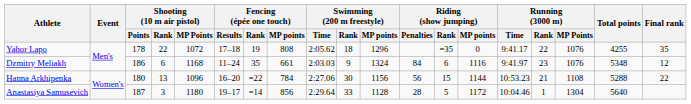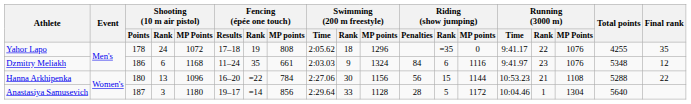 <table class="wikitable" style="font-size:90%">
 <tr>
 <th rowspan="2">Athlete</th>
 <th rowspan="2">Event</th>
 <th colspan=3>Shooting<br><span>(10 m air pistol)</span></th>
 <th colspan=3>Fencing<br><span>(épée one touch)</span></th>
 <th colspan=3>Swimming<br><span>(200 m freestyle)</span></th>
 <th colspan=3>Riding<br><span>(show jumping)</span></th>
 <th colspan=3>Running<br><span>(3000 m)</span></th>
 <th rowspan=2>Total points</th>
 <th rowspan=2>Final rank</th>
 </tr>
 <tr style="font-size:95%">
 <th>Points</th>
 <th>Rank</th>
 <th>MP Points</th>
 <th>Results</th>
 <th>Rank</th>
 <th>MP points</th>
 <th>Time</th>
 <th>Rank</th>
 <th>MP points</th>
 <th>Penalties</th>
 <th>Rank</th>
 <th>MP points</th>
 <th>Time</th>
 <th>Rank</th>
 <th>MP Points</th>
 </tr>
 <tr align=center>
 <td align=left><a href='#'>Yahor Lapo</a></td>
 <td align=left rowspan=2><a href='#'>Men's</a></td>
 <td>178</td>
-<td>22</td>
+<td>24</td>
 <td>1072</td>
 <td>17–18</td>
 <td>19</td>
 <td>808</td>
 <td>2:05.62</td>
 <td>18</td>
 <td>1296</td>
 <td></td>
 <td>=35</td>
 <td>0</td>
 <td>9:41.17</td>
 <td>22</td>
 <td>1076</td>
 <td>4255</td>
 <td>35</td>
 </tr>
 <tr align=center>
 <td align=left><a href='#'>Dzmitry Meliakh</a></td>
 <td>186</td>
 <td>6</td>
 <td>1168</td>
 <td>11–24</td>
 <td>35</td>
 <td>661</td>
 <td>2:03.03</td>
 <td>9</td>
 <td>1324</td>
 <td>84</td>
 <td>6</td>
 <td>1116</td>
 <td>9:41.97</td>
 <td>23</td>
 <td>1076</td>
 <td>5348</td>
 <td>12</td>
 </tr>
 <tr align=center>
 <td align=left><a href='#'>Hanna Arkhipenka</a></td>
 <td align=left rowspan=2><a href='#'>Women's</a></td>
 <td>180</td>
 <td>13</td>
 <td>1096</td>
 <td>16–20</td>
 <td>=22</td>
 <td>784</td>
 <td>2:27.06</td>
 <td>30</td>
 <td>1156</td>
 <td>56</td>
 <td>15</td>
 <td>1144</td>
 <td>10:53.23</td>
 <td>21</td>
 <td>1108</td>
 <td>5288</td>
 <td>22</td>
 </tr>
 <tr align=center>
 <td align=left><a href='#'>Anastasiya Samusevich</a></td>
 <td>187</td>
 <td>3</td>
 <td>1180</td>
 <td>19–17</td>
 <td>=14</td>
 <td>856</td>
 <td>2:29.64</td>
 <td>33</td>
 <td>1128</td>
 <td>28</td>
 <td>5</td>
 <td>1172</td>
 <td>10:04.46</td>
 <td>1</td>
 <td>1304</td>
 <td>5640</td>
 <td></td>
 </tr>
 </table>
